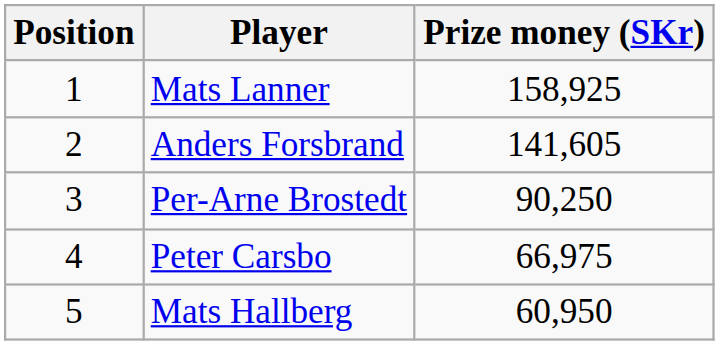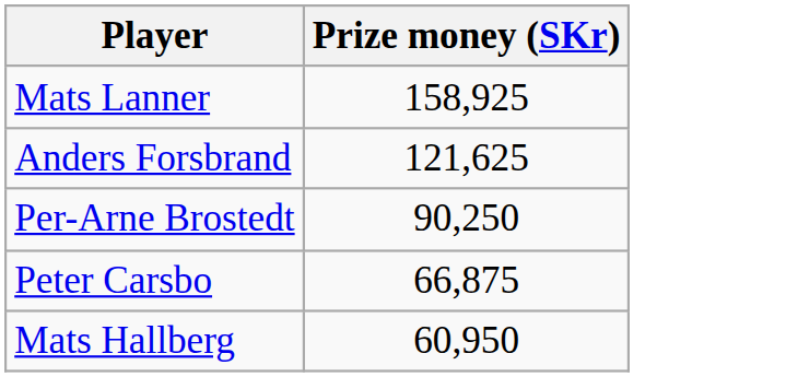 <table class="wikitable">
 <tr>
-<th>Position</th>
 <th>Player</th>
 <th>Prize money (<a href='#'>SKr</a>)</th>
 </tr>
 <tr>
-<td align=center>1</td>
 <td> <a href='#'>Mats Lanner</a></td>
 <td align=center>158,925</td>
 </tr>
 <tr>
-<td align=center>2</td>
 <td> <a href='#'>Anders Forsbrand</a></td>
-<td align=center>141,605</td>
+<td align=center>121,625</td>
 </tr>
 <tr>
-<td align=center>3</td>
 <td> <a href='#'>Per-Arne Brostedt</a></td>
 <td align=center>90,250</td>
 </tr>
 <tr>
-<td align=center>4</td>
 <td> <a href='#'>Peter Carsbo</a></td>
-<td align=center>66,975</td>
+<td align=center>66,875</td>
 </tr>
 <tr>
-<td align=center>5</td>
 <td> <a href='#'>Mats Hallberg</a></td>
 <td align=center>60,950</td>
 </tr>
 </table>
